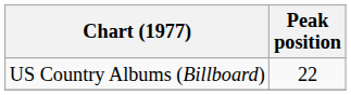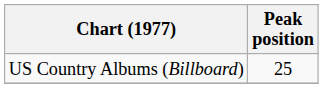 <table class="wikitable">
 <tr>
 <th>Chart (1977)</th>
 <th>Peak<br>position</th>
 </tr>
 <tr>
 <td>US Country Albums (<em>Billboard</em>)</td>
-<td align="center">22</td>
+<td align="center">25</td>
 </tr>
 <tr>
 </tr>
 </table>
